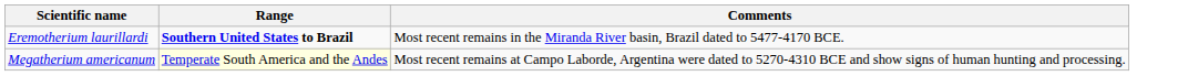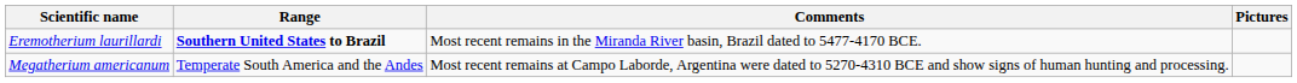 <table class="wikitable">
 <tr>
 <th>Scientific name</th>
 <th>Range</th>
 <th class="unsortable">Comments</th>
+<th>Pictures</th>
 </tr>
 <tr>
 <td><em><a href='#'>Eremotherium laurillardi</a></em></td>
 <td><strong><a href='#'>Southern United States</a> to Brazil</strong></td>
 <td>Most recent remains in the <a href='#'>Miranda River</a> basin, Brazil dated to 5477-4170 BCE.</td>
+<td></td>
 </tr>
 <tr>
 <td><em><a href='#'>Megatherium americanum</a></em></td>
-<td style="background: lightyellow;"><a href='#'>Temperate</a> South America and the <a href='#'>Andes</a></td>
+<td><a href='#'>Temperate</a> South America and the <a href='#'>Andes</a></td>
 <td>Most recent remains at Campo Laborde, Argentina were dated to 5270-4310 BCE and show signs of human hunting and processing.</td>
+<td></td>
 </tr>
 </table>
